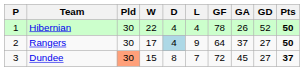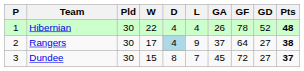 <table class="wikitable" style="text-align: center;">
 <tr>
 <th width=30>P</th>
 <th width=140>Team</th>
 <th width=30>Pld</th>
 <th width=30>W</th>
 <th width=30>D</th>
 <th width=30>L</th>
+<th width=30>GA</th>
 <th width=30>GF</th>
-<th width=30>GA</th>
 <th width=30>GD</th>
 <th width=30>Pts</th>
 </tr>
 <tr style="background:#ccffcc;">
 <td>1</td>
 <td align=left><a href='#'>Hibernian</a></td>
 <td>30</td>
 <td>22</td>
 <td>4</td>
 <td>4</td>
+<td>26</td>
 <td>78</td>
-<td>26</td>
 <td>52</td>
-<td><strong>50</strong></td>
+<td><strong>48</strong></td>
 </tr>
 <tr>
 <td>2</td>
 <td align=left><a href='#'>Rangers</a></td>
 <td>30</td>
 <td>17</td>
 <td style="background: lightblue;">4</td>
 <td>9</td>
+<td>37</td>
 <td>64</td>
-<td>37</td>
 <td>27</td>
-<td><strong>50</strong></td>
+<td><strong>38</strong></td>
 </tr>
 <tr>
 <td>3</td>
 <td align=left><a href='#'>Dundee</a></td>
-<td style="background: lightsalmon;">30</td>
+<td>30</td>
 <td>15</td>
 <td>8</td>
 <td>7</td>
+<td>45</td>
 <td>72</td>
-<td>45</td>
 <td>27</td>
 <td><strong>37</strong></td>
 </tr>
 </table>
